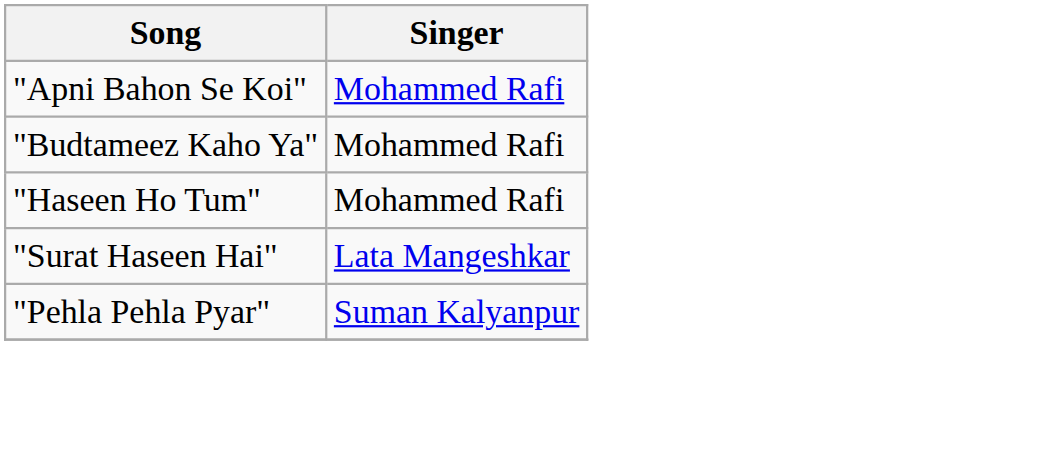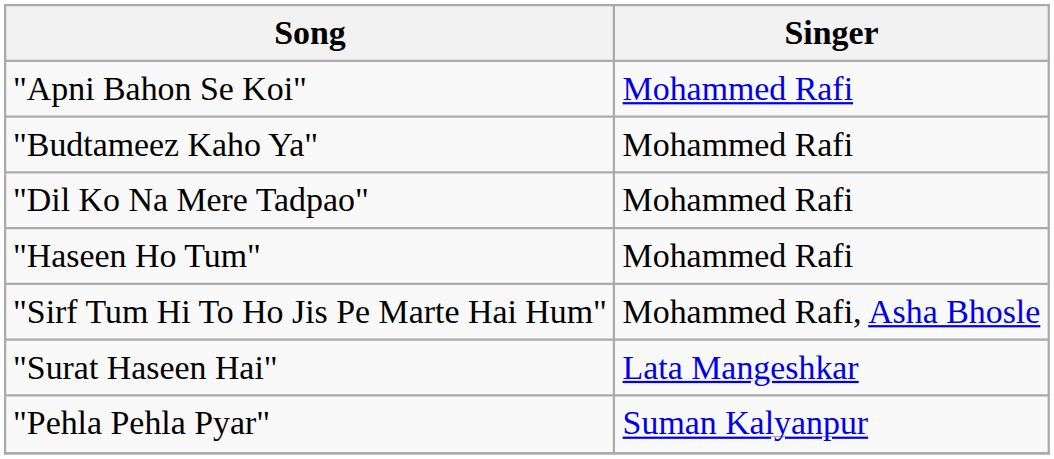 <table class="wikitable" style="font-size:95%;">
 <tr>
 <th>Song</th>
 <th>Singer</th>
 </tr>
 <tr>
 <td>"Apni Bahon Se Koi"</td>
 <td><a href='#'>Mohammed Rafi</a></td>
 </tr>
 <tr>
 <td>"Budtameez Kaho Ya"</td>
 <td>Mohammed Rafi</td>
 </tr>
 <tr>
+<td>"Dil Ko Na Mere Tadpao"</td>
+<td>Mohammed Rafi</td>
+</tr>
+<tr>
 <td>"Haseen Ho Tum"</td>
 <td>Mohammed Rafi</td>
+</tr>
+<tr>
+<td>"Sirf Tum Hi To Ho Jis Pe Marte Hai Hum"</td>
+<td>Mohammed Rafi, <a href='#'>Asha Bhosle</a></td>
 </tr>
 <tr>
 <td>"Surat Haseen Hai"</td>
 <td><a href='#'>Lata Mangeshkar</a></td>
 </tr>
 <tr>
 <td>"Pehla Pehla Pyar"</td>
 <td><a href='#'>Suman Kalyanpur</a></td>
 </tr>
 <tr>
 </tr>
 </table>
